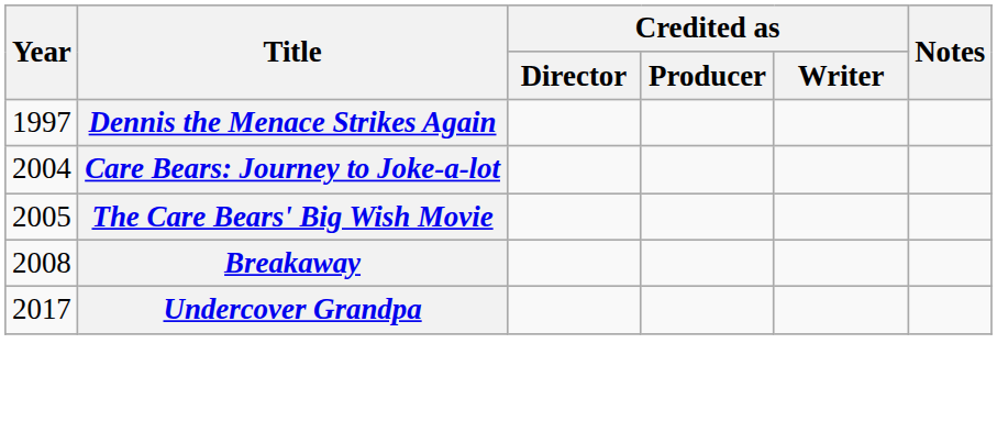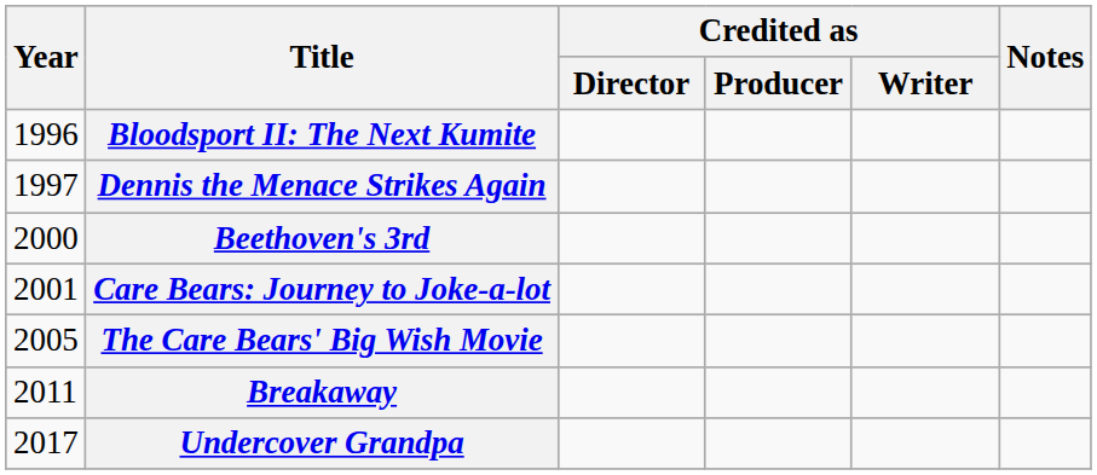 <table class="wikitable sortable plainrowheaders">
 <tr>
 <th rowspan=2>Year</th>
 <th rowspan=2>Title</th>
 <th colspan=3>Credited as</th>
 <th rowspan=2 class="unsortable">Notes</th>
 </tr>
 <tr>
 <th width=65>Director</th>
 <th width=65>Producer</th>
 <th width=65>Writer</th>
 </tr>
 <tr>
+<td>1996</td>
+<th scope="row"><em><a href='#'>Bloodsport II: The Next Kumite</a></em></th>
+<td></td>
+<td></td>
+<td></td>
+<td></td>
+</tr>
+<tr>
 <td>1997</td>
 <th scope="row"><em><a href='#'>Dennis the Menace Strikes Again</a></em></th>
 <td></td>
 <td></td>
 <td></td>
 <td></td>
 </tr>
 <tr>
-<td>2004</td>
+<td>2000</td>
+<th scope="row"><em><a href='#'>Beethoven's 3rd</a></em></th>
+<td></td>
+<td></td>
+<td></td>
+<td></td>
+</tr>
+<tr>
+<td>2001</td>
 <th scope="row"><em><a href='#'>Care Bears: Journey to Joke-a-lot</a></em></th>
 <td></td>
 <td></td>
 <td></td>
 <td></td>
 </tr>
 <tr>
 <td>2005</td>
 <th scope="row"><em><a href='#'>The Care Bears' Big Wish Movie</a></em></th>
 <td></td>
 <td></td>
 <td></td>
 <td></td>
 </tr>
 <tr>
-<td>2008</td>
+<td>2011</td>
 <th scope="row"><em><a href='#'>Breakaway</a></em></th>
 <td></td>
 <td></td>
 <td></td>
 <td></td>
 </tr>
 <tr>
 <td>2017</td>
 <th scope="row"><em><a href='#'>Undercover Grandpa</a></em></th>
 <td></td>
 <td></td>
 <td></td>
 <td></td>
 </tr>
 </table>
